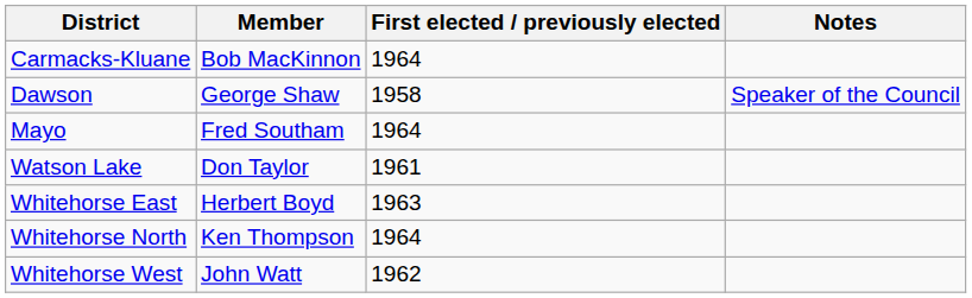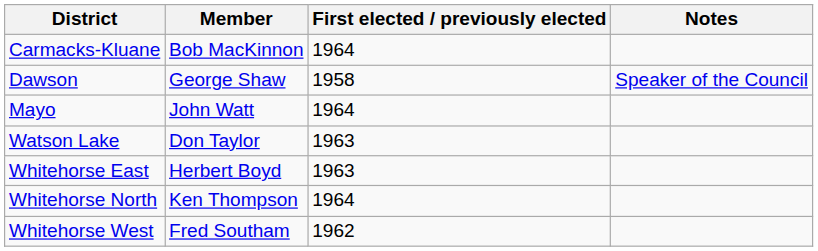 <table class="wikitable sortable">
 <tr>
 <th>District</th>
 <th>Member</th>
 <th>First elected / previously elected</th>
 <th>Notes</th>
 </tr>
 <tr>
 <td><a href='#'>Carmacks-Kluane</a></td>
 <td><a href='#'>Bob MacKinnon</a></td>
 <td>1964</td>
 <td></td>
 </tr>
 <tr>
 <td><a href='#'>Dawson</a></td>
 <td><a href='#'>George Shaw</a></td>
 <td>1958</td>
 <td><a href='#'>Speaker of the Council</a></td>
 </tr>
 <tr>
 <td><a href='#'>Mayo</a></td>
-<td><a href='#'>Fred Southam</a></td>
+<td><a href='#'>John Watt</a></td>
 <td>1964</td>
 <td></td>
 </tr>
 <tr>
 <td><a href='#'>Watson Lake</a></td>
 <td><a href='#'>Don Taylor</a></td>
-<td>1961</td>
+<td>1963</td>
 <td></td>
 </tr>
 <tr>
 <td><a href='#'>Whitehorse East</a></td>
 <td><a href='#'>Herbert Boyd</a></td>
 <td>1963</td>
 <td></td>
 </tr>
 <tr>
 <td><a href='#'>Whitehorse North</a></td>
 <td><a href='#'>Ken Thompson</a></td>
 <td>1964</td>
 <td></td>
 </tr>
 <tr>
 <td><a href='#'>Whitehorse West</a></td>
-<td><a href='#'>John Watt</a></td>
+<td><a href='#'>Fred Southam</a></td>
 <td>1962</td>
 <td></td>
 </tr>
 </table>
